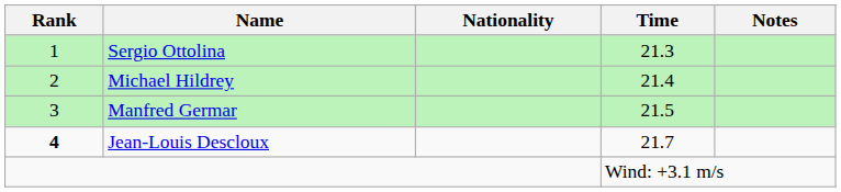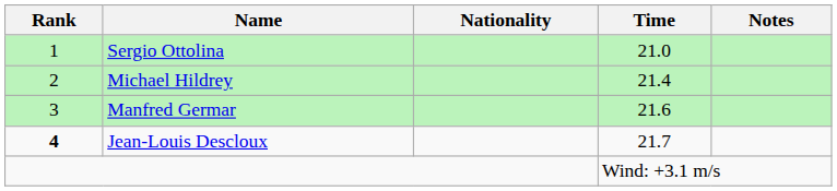 <table class="wikitable sortable" style="text-align:center;width: 55%">
 <tr>
 <th>Rank</th>
 <th>Name</th>
 <th>Nationality</th>
 <th>Time</th>
 <th>Notes</th>
 </tr>
 <tr bgcolor=bbf3bb>
 <td>1</td>
 <td align=left><a href='#'>Sergio Ottolina</a></td>
 <td align=left></td>
-<td>21.3</td>
+<td>21.0</td>
 <td></td>
 </tr>
 <tr bgcolor=bbf3bb>
 <td>2</td>
 <td align=left><a href='#'>Michael Hildrey</a></td>
 <td align=left></td>
 <td>21.4</td>
 <td></td>
 </tr>
 <tr bgcolor=bbf3bb>
 <td>3</td>
 <td align=left><a href='#'>Manfred Germar</a></td>
 <td align=left></td>
-<td>21.5</td>
+<td>21.6</td>
 <td></td>
 </tr>
 <tr>
 <td><strong>4</strong></td>
 <td align=left><a href='#'>Jean-Louis Descloux</a></td>
 <td align=left></td>
 <td>21.7</td>
 <td></td>
 </tr>
 <tr class="sortbottom">
 <td colspan="3"></td>
 <td colspan="2" style="text-align:left;">Wind: +3.1 m/s</td>
 </tr>
 </table>
